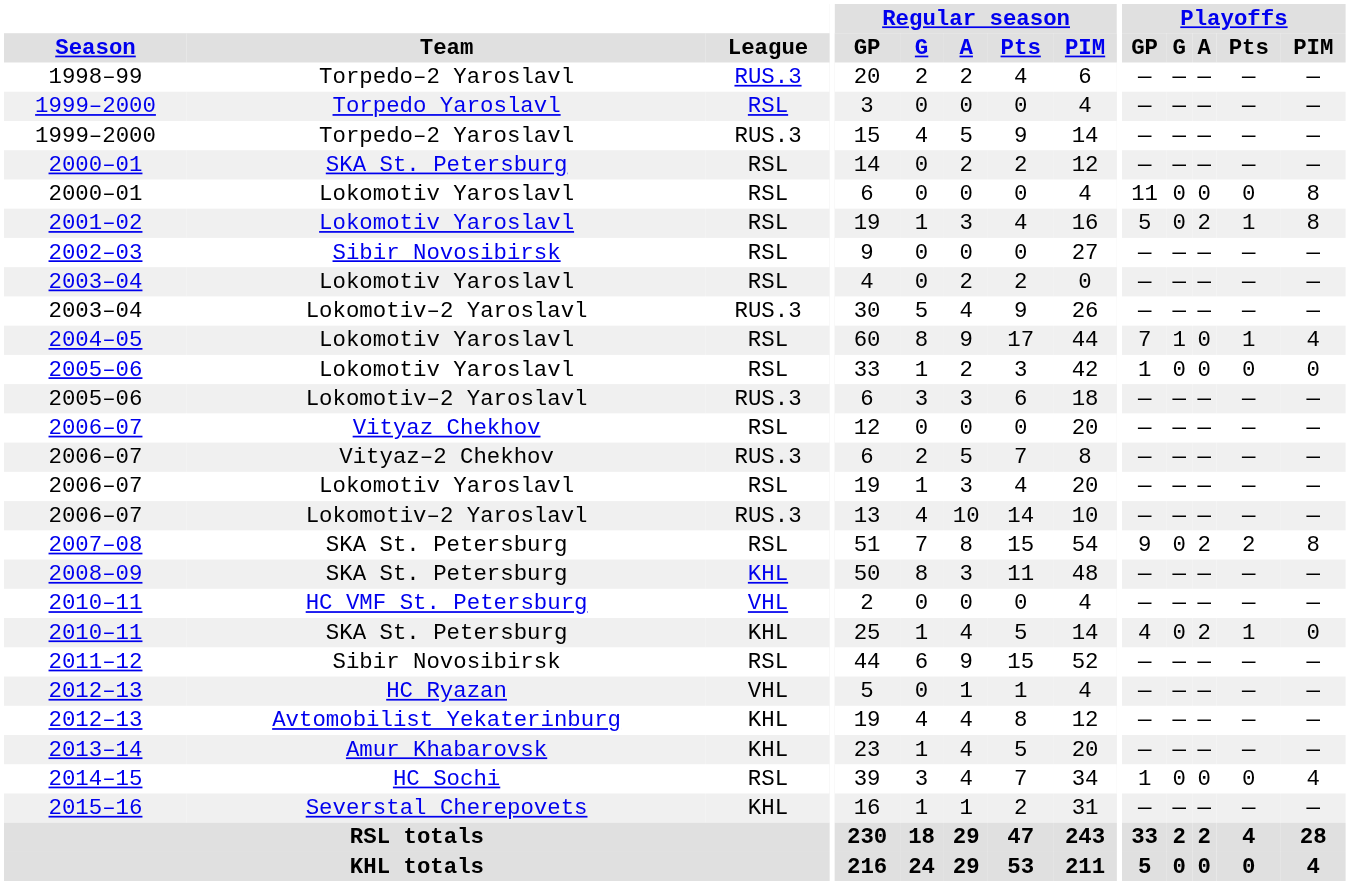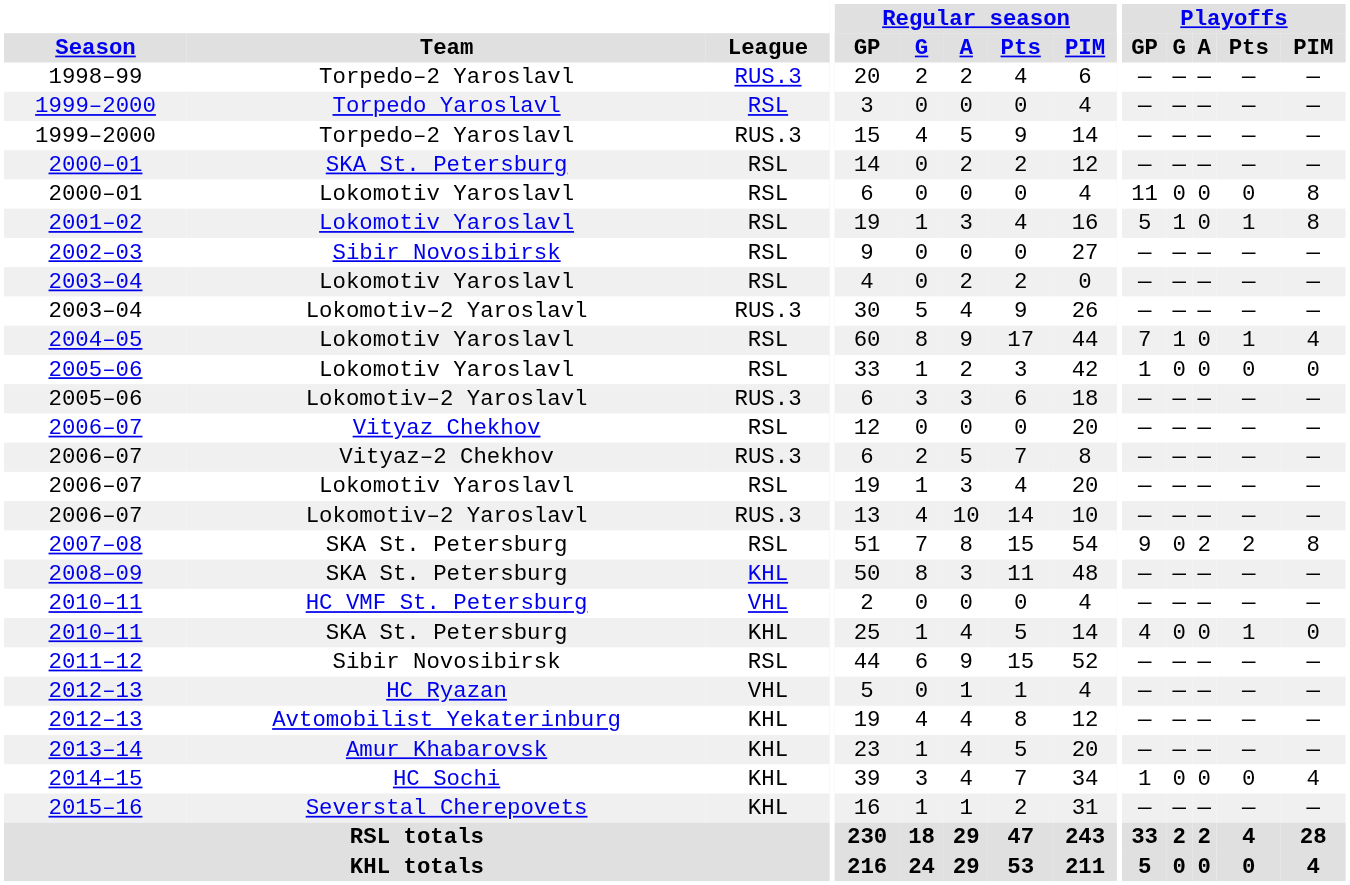 <table border="0" cellpadding="1" cellspacing="0" style="text-align:center; width:60em">
 <tr bgcolor="#e0e0e0">
 <th colspan="3" bgcolor="#ffffff"></th>
 <th rowspan="99" bgcolor="#ffffff"></th>
 <th colspan="5"><a href='#'>Regular season</a></th>
 <th rowspan="99" bgcolor="#ffffff"></th>
 <th colspan="5"><a href='#'>Playoffs</a></th>
 </tr>
 <tr bgcolor="#e0e0e0">
 <th><a href='#'>Season</a></th>
 <th>Team</th>
 <th>League</th>
 <th>GP</th>
 <th><a href='#'>G</a></th>
 <th><a href='#'>A</a></th>
 <th><a href='#'>Pts</a></th>
 <th><a href='#'>PIM</a></th>
 <th>GP</th>
 <th>G</th>
 <th>A</th>
 <th>Pts</th>
 <th>PIM</th>
 </tr>
 <tr>
 <td>1998–99</td>
 <td>Torpedo–2 Yaroslavl</td>
 <td><a href='#'>RUS.3</a></td>
 <td>20</td>
 <td>2</td>
 <td>2</td>
 <td>4</td>
 <td>6</td>
 <td>—</td>
 <td>—</td>
 <td>—</td>
 <td>—</td>
 <td>—</td>
 </tr>
 <tr bgcolor="#f0f0f0">
 <td><a href='#'>1999–2000</a></td>
 <td><a href='#'>Torpedo Yaroslavl</a></td>
 <td><a href='#'>RSL</a></td>
 <td>3</td>
 <td>0</td>
 <td>0</td>
 <td>0</td>
 <td>4</td>
 <td>—</td>
 <td>—</td>
 <td>—</td>
 <td>—</td>
 <td>—</td>
 </tr>
 <tr>
 <td>1999–2000</td>
 <td>Torpedo–2 Yaroslavl</td>
 <td>RUS.3</td>
 <td>15</td>
 <td>4</td>
 <td>5</td>
 <td>9</td>
 <td>14</td>
 <td>—</td>
 <td>—</td>
 <td>—</td>
 <td>—</td>
 <td>—</td>
 </tr>
 <tr bgcolor="#f0f0f0">
 <td><a href='#'>2000–01</a></td>
 <td><a href='#'>SKA St. Petersburg</a></td>
 <td>RSL</td>
 <td>14</td>
 <td>0</td>
 <td>2</td>
 <td>2</td>
 <td>12</td>
 <td>—</td>
 <td>—</td>
 <td>—</td>
 <td>—</td>
 <td>—</td>
 </tr>
 <tr>
 <td>2000–01</td>
 <td>Lokomotiv Yaroslavl</td>
 <td>RSL</td>
 <td>6</td>
 <td>0</td>
 <td>0</td>
 <td>0</td>
 <td>4</td>
 <td>11</td>
 <td>0</td>
 <td>0</td>
 <td>0</td>
 <td>8</td>
 </tr>
 <tr bgcolor="#f0f0f0">
 <td><a href='#'>2001–02</a></td>
 <td><a href='#'>Lokomotiv Yaroslavl</a></td>
 <td>RSL</td>
 <td>19</td>
 <td>1</td>
 <td>3</td>
 <td>4</td>
 <td>16</td>
 <td>5</td>
+<td>1</td>
 <td>0</td>
-<td>2</td>
 <td>1</td>
 <td>8</td>
 </tr>
 <tr>
 <td><a href='#'>2002–03</a></td>
 <td><a href='#'>Sibir Novosibirsk</a></td>
 <td>RSL</td>
 <td>9</td>
 <td>0</td>
 <td>0</td>
 <td>0</td>
 <td>27</td>
 <td>—</td>
 <td>—</td>
 <td>—</td>
 <td>—</td>
 <td>—</td>
 </tr>
 <tr bgcolor="#f0f0f0">
 <td><a href='#'>2003–04</a></td>
 <td>Lokomotiv Yaroslavl</td>
 <td>RSL</td>
 <td>4</td>
 <td>0</td>
 <td>2</td>
 <td>2</td>
 <td>0</td>
 <td>—</td>
 <td>—</td>
 <td>—</td>
 <td>—</td>
 <td>—</td>
 </tr>
 <tr>
 <td>2003–04</td>
 <td>Lokomotiv–2 Yaroslavl</td>
 <td>RUS.3</td>
 <td>30</td>
 <td>5</td>
 <td>4</td>
 <td>9</td>
 <td>26</td>
 <td>—</td>
 <td>—</td>
 <td>—</td>
 <td>—</td>
 <td>—</td>
 </tr>
 <tr bgcolor="#f0f0f0">
 <td><a href='#'>2004–05</a></td>
 <td>Lokomotiv Yaroslavl</td>
 <td>RSL</td>
 <td>60</td>
 <td>8</td>
 <td>9</td>
 <td>17</td>
 <td>44</td>
 <td>7</td>
 <td>1</td>
 <td>0</td>
 <td>1</td>
 <td>4</td>
 </tr>
 <tr>
 <td><a href='#'>2005–06</a></td>
 <td>Lokomotiv Yaroslavl</td>
 <td>RSL</td>
 <td>33</td>
 <td>1</td>
 <td>2</td>
 <td>3</td>
 <td>42</td>
 <td>1</td>
 <td>0</td>
 <td>0</td>
 <td>0</td>
 <td>0</td>
 </tr>
 <tr bgcolor="#f0f0f0">
 <td>2005–06</td>
 <td>Lokomotiv–2 Yaroslavl</td>
 <td>RUS.3</td>
 <td>6</td>
 <td>3</td>
 <td>3</td>
 <td>6</td>
 <td>18</td>
 <td>—</td>
 <td>—</td>
 <td>—</td>
 <td>—</td>
 <td>—</td>
 </tr>
 <tr>
 <td><a href='#'>2006–07</a></td>
 <td><a href='#'>Vityaz Chekhov</a></td>
 <td>RSL</td>
 <td>12</td>
 <td>0</td>
 <td>0</td>
 <td>0</td>
 <td>20</td>
 <td>—</td>
 <td>—</td>
 <td>—</td>
 <td>—</td>
 <td>—</td>
 </tr>
 <tr bgcolor="#f0f0f0">
 <td>2006–07</td>
 <td>Vityaz–2 Chekhov</td>
 <td>RUS.3</td>
 <td>6</td>
 <td>2</td>
 <td>5</td>
 <td>7</td>
 <td>8</td>
 <td>—</td>
 <td>—</td>
 <td>—</td>
 <td>—</td>
 <td>—</td>
 </tr>
 <tr>
 <td>2006–07</td>
 <td>Lokomotiv Yaroslavl</td>
 <td>RSL</td>
 <td>19</td>
 <td>1</td>
 <td>3</td>
 <td>4</td>
 <td>20</td>
 <td>—</td>
 <td>—</td>
 <td>—</td>
 <td>—</td>
 <td>—</td>
 </tr>
 <tr bgcolor="#f0f0f0">
 <td>2006–07</td>
 <td>Lokomotiv–2 Yaroslavl</td>
 <td>RUS.3</td>
 <td>13</td>
 <td>4</td>
 <td>10</td>
 <td>14</td>
 <td>10</td>
 <td>—</td>
 <td>—</td>
 <td>—</td>
 <td>—</td>
 <td>—</td>
 </tr>
 <tr>
 <td><a href='#'>2007–08</a></td>
 <td>SKA St. Petersburg</td>
 <td>RSL</td>
 <td>51</td>
 <td>7</td>
 <td>8</td>
 <td>15</td>
 <td>54</td>
 <td>9</td>
 <td>0</td>
 <td>2</td>
 <td>2</td>
 <td>8</td>
 </tr>
 <tr bgcolor="#f0f0f0">
 <td><a href='#'>2008–09</a></td>
 <td>SKA St. Petersburg</td>
 <td><a href='#'>KHL</a></td>
 <td>50</td>
 <td>8</td>
 <td>3</td>
 <td>11</td>
 <td>48</td>
 <td>—</td>
 <td>—</td>
 <td>—</td>
 <td>—</td>
 <td>—</td>
 </tr>
 <tr>
 <td><a href='#'>2010–11</a></td>
 <td><a href='#'>HC VMF St. Petersburg</a></td>
 <td><a href='#'>VHL</a></td>
 <td>2</td>
 <td>0</td>
 <td>0</td>
 <td>0</td>
 <td>4</td>
 <td>—</td>
 <td>—</td>
 <td>—</td>
 <td>—</td>
 <td>—</td>
 </tr>
 <tr bgcolor="#f0f0f0">
 <td><a href='#'>2010–11</a></td>
 <td>SKA St. Petersburg</td>
 <td>KHL</td>
 <td>25</td>
 <td>1</td>
 <td>4</td>
 <td>5</td>
 <td>14</td>
 <td>4</td>
 <td>0</td>
-<td>2</td>
+<td>0</td>
 <td>1</td>
 <td>0</td>
 </tr>
 <tr>
 <td><a href='#'>2011–12</a></td>
 <td>Sibir Novosibirsk</td>
 <td>RSL</td>
 <td>44</td>
 <td>6</td>
 <td>9</td>
 <td>15</td>
 <td>52</td>
 <td>—</td>
 <td>—</td>
 <td>—</td>
 <td>—</td>
 <td>—</td>
 </tr>
 <tr bgcolor="#f0f0f0">
 <td><a href='#'>2012–13</a></td>
 <td><a href='#'>HC Ryazan</a></td>
 <td>VHL</td>
 <td>5</td>
 <td>0</td>
 <td>1</td>
 <td>1</td>
 <td>4</td>
 <td>—</td>
 <td>—</td>
 <td>—</td>
 <td>—</td>
 <td>—</td>
 </tr>
 <tr>
 <td><a href='#'>2012–13</a></td>
 <td><a href='#'>Avtomobilist Yekaterinburg</a></td>
 <td>KHL</td>
 <td>19</td>
 <td>4</td>
 <td>4</td>
 <td>8</td>
 <td>12</td>
 <td>—</td>
 <td>—</td>
 <td>—</td>
 <td>—</td>
 <td>—</td>
 </tr>
 <tr bgcolor="#f0f0f0">
 <td><a href='#'>2013–14</a></td>
 <td><a href='#'>Amur Khabarovsk</a></td>
 <td>KHL</td>
 <td>23</td>
 <td>1</td>
 <td>4</td>
 <td>5</td>
 <td>20</td>
 <td>—</td>
 <td>—</td>
 <td>—</td>
 <td>—</td>
 <td>—</td>
 </tr>
 <tr>
 <td><a href='#'>2014–15</a></td>
 <td><a href='#'>HC Sochi</a></td>
-<td>RSL</td>
+<td>KHL</td>
 <td>39</td>
 <td>3</td>
 <td>4</td>
 <td>7</td>
 <td>34</td>
 <td>1</td>
 <td>0</td>
 <td>0</td>
 <td>0</td>
 <td>4</td>
 </tr>
 <tr bgcolor="#f0f0f0">
 <td><a href='#'>2015–16</a></td>
 <td><a href='#'>Severstal Cherepovets</a></td>
 <td>KHL</td>
 <td>16</td>
 <td>1</td>
 <td>1</td>
 <td>2</td>
 <td>31</td>
 <td>—</td>
 <td>—</td>
 <td>—</td>
 <td>—</td>
 <td>—</td>
 </tr>
 <tr bgcolor="#e0e0e0">
 <th colspan="3">RSL totals</th>
 <th>230</th>
 <th>18</th>
 <th>29</th>
 <th>47</th>
 <th>243</th>
 <th>33</th>
 <th>2</th>
 <th>2</th>
 <th>4</th>
 <th>28</th>
 </tr>
 <tr bgcolor="#e0e0e0">
 <th colspan="3">KHL totals</th>
 <th>216</th>
 <th>24</th>
 <th>29</th>
 <th>53</th>
 <th>211</th>
 <th>5</th>
 <th>0</th>
 <th>0</th>
 <th>0</th>
 <th>4</th>
 </tr>
 </table>
